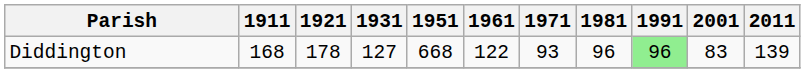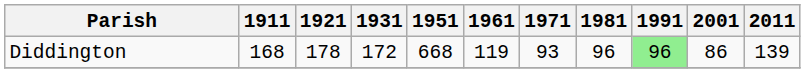 <table class="wikitable" style="text-align:center;">
 <tr>
 <th width="150">Parish<br></th>
 <th width="30">1911<br></th>
 <th width="30">1921<br></th>
 <th width="30">1931<br></th>
 <th width="30">1951<br></th>
 <th width="30">1961<br></th>
 <th width="30">1971<br></th>
 <th width="30">1981<br></th>
 <th width="30">1991<br></th>
 <th width="30">2001<br></th>
 <th width="30">2011 <br></th>
 </tr>
 <tr>
 <td align=left>Diddington</td>
 <td align="center">168</td>
 <td align="center">178</td>
-<td align="center">127</td>
+<td align="center">172</td>
 <td align="center">668</td>
-<td align="center">122</td>
+<td align="center">119</td>
 <td align="center">93</td>
 <td align="center">96</td>
 <td align="center" style="background: lightgreen;">96</td>
-<td align="center">83</td>
+<td align="center">86</td>
 <td align="center">139</td>
 </tr>
 <tr>
 </tr>
 </table>
